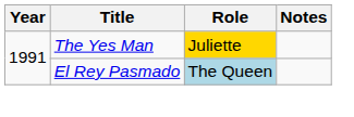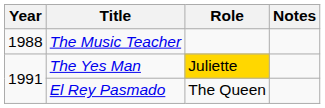 <table class="wikitable sortable">
 <tr>
 <th>Year</th>
 <th>Title</th>
 <th>Role</th>
 <th class="unsortable">Notes</th>
+</tr>
+<tr>
+<td>1988</td>
+<td><em><a href='#'>The Music Teacher</a></em></td>
+<td></td>
+<td></td>
 </tr>
 <tr>
 <td rowspan=2>1991</td>
 <td><em><a href='#'>The Yes Man</a></em></td>
 <td style="background: gold;">Juliette</td>
 <td></td>
 </tr>
 <tr>
 <td><em><a href='#'>El Rey Pasmado</a></em></td>
-<td style="background: lightblue;">The Queen</td>
+<td>The Queen</td>
 <td></td>
 </tr>
 </table>
